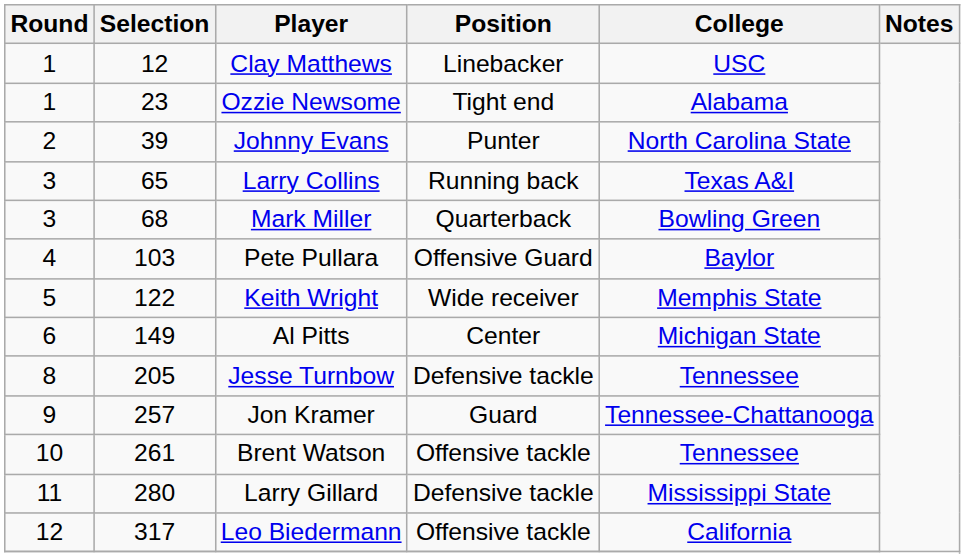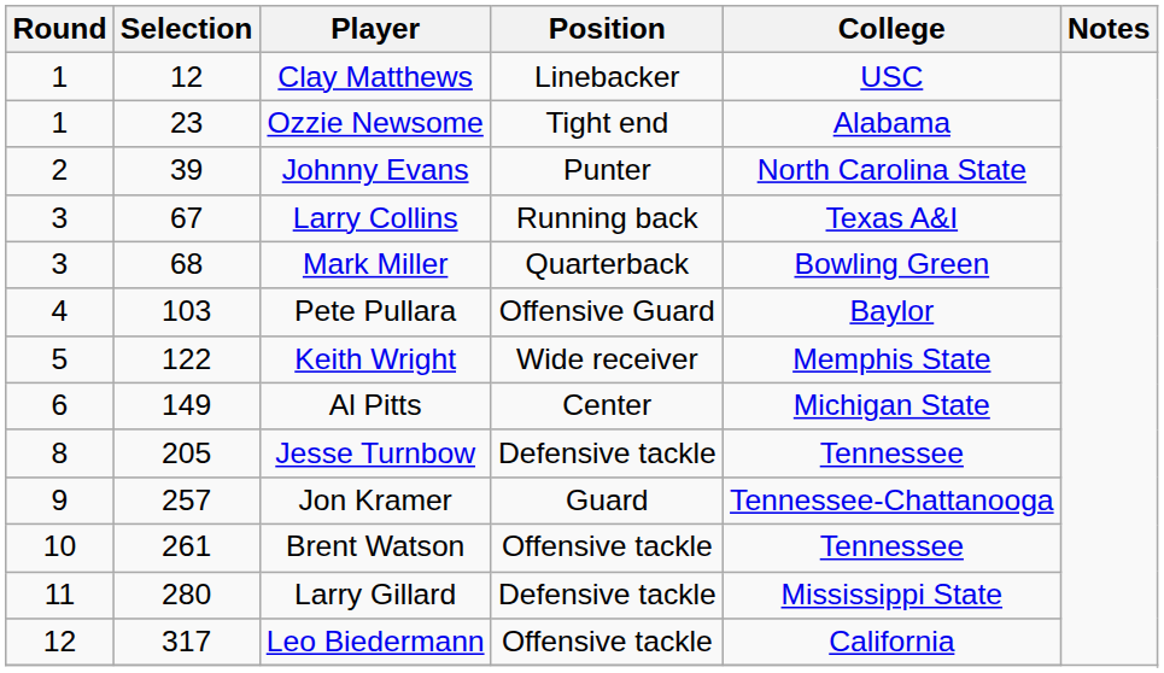 <table class="wikitable" style="text-align:center">
 <tr>
 <th>Round</th>
 <th>Selection</th>
 <th>Player</th>
 <th>Position</th>
 <th>College</th>
 <th>Notes</th>
 </tr>
 <tr>
 <td>1</td>
 <td>12</td>
 <td><a href='#'>Clay Matthews</a></td>
 <td>Linebacker</td>
 <td><a href='#'>USC</a></td>
 </tr>
 <tr align="center" bgcolor="">
 <td>1</td>
 <td>23</td>
 <td><a href='#'>Ozzie Newsome</a></td>
 <td>Tight end</td>
 <td><a href='#'>Alabama</a></td>
 </tr>
 <tr align="center" bgcolor="">
 <td>2</td>
 <td>39</td>
 <td><a href='#'>Johnny Evans</a></td>
 <td>Punter</td>
 <td><a href='#'>North Carolina State</a></td>
 </tr>
 <tr align="center" bgcolor="">
 <td>3</td>
-<td>65</td>
+<td>67</td>
 <td><a href='#'>Larry Collins</a></td>
 <td>Running back</td>
 <td><a href='#'>Texas A&I</a></td>
 </tr>
 <tr align="center" bgcolor="">
 <td>3</td>
 <td>68</td>
 <td><a href='#'>Mark Miller</a></td>
 <td>Quarterback</td>
 <td><a href='#'>Bowling Green</a></td>
 </tr>
 <tr align="center" bgcolor="">
 <td>4</td>
 <td>103</td>
 <td>Pete Pullara</td>
 <td>Offensive Guard</td>
 <td><a href='#'>Baylor</a></td>
 </tr>
 <tr align="center" bgcolor="">
 <td>5</td>
 <td>122</td>
 <td><a href='#'>Keith Wright</a></td>
 <td>Wide receiver</td>
 <td><a href='#'>Memphis State</a></td>
 </tr>
 <tr align="center" bgcolor="">
 <td>6</td>
 <td>149</td>
 <td>Al Pitts</td>
 <td>Center</td>
 <td><a href='#'>Michigan State</a></td>
 </tr>
 <tr align="center" bgcolor="">
 <td>8</td>
 <td>205</td>
 <td><a href='#'>Jesse Turnbow</a></td>
 <td>Defensive tackle</td>
 <td><a href='#'>Tennessee</a></td>
 </tr>
 <tr align="center" bgcolor="">
 <td>9</td>
 <td>257</td>
 <td>Jon Kramer</td>
 <td>Guard</td>
 <td><a href='#'>Tennessee-Chattanooga</a></td>
 </tr>
 <tr align="center" bgcolor="">
 <td>10</td>
 <td>261</td>
 <td>Brent Watson</td>
 <td>Offensive tackle</td>
 <td><a href='#'>Tennessee</a></td>
 </tr>
 <tr align="center" bgcolor="">
 <td>11</td>
 <td>280</td>
 <td>Larry Gillard</td>
 <td>Defensive tackle</td>
 <td><a href='#'>Mississippi State</a></td>
 </tr>
 <tr align="center" bgcolor="">
 <td>12</td>
 <td>317</td>
 <td><a href='#'>Leo Biedermann</a></td>
 <td>Offensive tackle</td>
 <td><a href='#'>California</a></td>
 </tr>
 <tr align="center" bgcolor="">
 </tr>
 </table>
